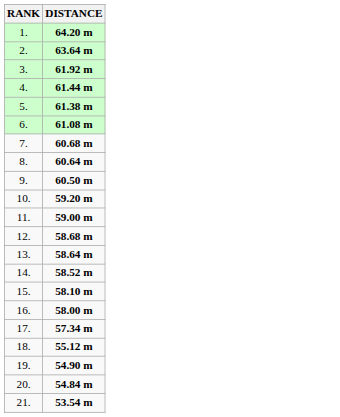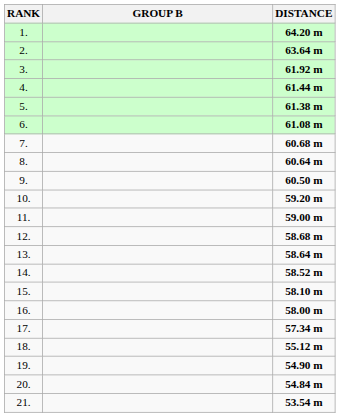 <table class="wikitable" style="border-collapse: collapse; font-size: 90%;">
 <tr>
 <th>RANK</th>
+<th style="width: 20em">GROUP B</th>
 <th style="width: 5em">DISTANCE</th>
 </tr>
 <tr style="background:#ccffcc;">
 <td align="center">1.</td>
+<td></td>
 <td align="center"><strong>64.20 m</strong></td>
 </tr>
 <tr style="background:#ccffcc;">
 <td align="center">2.</td>
+<td></td>
 <td align="center"><strong>63.64 m</strong></td>
 </tr>
 <tr style="background:#ccffcc;">
 <td align="center">3.</td>
+<td></td>
 <td align="center"><strong>61.92 m</strong></td>
 </tr>
 <tr style="background:#ccffcc;">
 <td align="center">4.</td>
+<td></td>
 <td align="center"><strong>61.44 m</strong></td>
 </tr>
 <tr style="background:#ccffcc;">
 <td align="center">5.</td>
+<td></td>
 <td align="center"><strong>61.38 m</strong></td>
 </tr>
 <tr style="background:#ccffcc;">
 <td align="center">6.</td>
+<td></td>
 <td align="center"><strong>61.08 m</strong></td>
 </tr>
 <tr>
 <td align="center">7.</td>
+<td></td>
 <td align="center"><strong>60.68 m</strong></td>
 </tr>
 <tr>
 <td align="center">8.</td>
+<td></td>
 <td align="center"><strong>60.64 m</strong></td>
 </tr>
 <tr>
 <td align="center">9.</td>
+<td></td>
 <td align="center"><strong>60.50 m</strong></td>
 </tr>
 <tr>
 <td align="center">10.</td>
+<td></td>
 <td align="center"><strong>59.20 m</strong></td>
 </tr>
 <tr>
 <td align="center">11.</td>
+<td></td>
 <td align="center"><strong>59.00 m</strong></td>
 </tr>
 <tr>
 <td align="center">12.</td>
+<td></td>
 <td align="center"><strong>58.68 m</strong></td>
 </tr>
 <tr>
 <td align="center">13.</td>
+<td></td>
 <td align="center"><strong>58.64 m</strong></td>
 </tr>
 <tr>
 <td align="center">14.</td>
+<td></td>
 <td align="center"><strong>58.52 m</strong></td>
 </tr>
 <tr>
 <td align="center">15.</td>
+<td></td>
 <td align="center"><strong>58.10 m</strong></td>
 </tr>
 <tr>
 <td align="center">16.</td>
+<td></td>
 <td align="center"><strong>58.00 m</strong></td>
 </tr>
 <tr>
 <td align="center">17.</td>
+<td></td>
 <td align="center"><strong>57.34 m</strong></td>
 </tr>
 <tr>
 <td align="center">18.</td>
+<td></td>
 <td align="center"><strong>55.12 m</strong></td>
 </tr>
 <tr>
 <td align="center">19.</td>
+<td></td>
 <td align="center"><strong>54.90 m</strong></td>
 </tr>
 <tr>
 <td align="center">20.</td>
+<td></td>
 <td align="center"><strong>54.84 m</strong></td>
 </tr>
 <tr>
 <td align="center">21.</td>
+<td></td>
 <td align="center"><strong>53.54 m</strong></td>
 </tr>
 </table>
